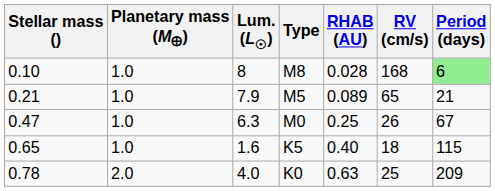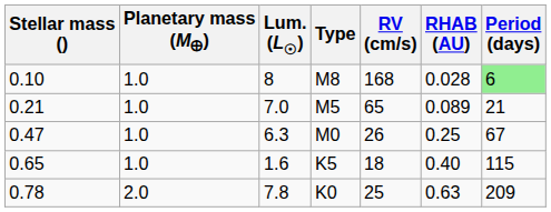 <table class="wikitable">
 <tr>
 <th>Stellar mass<br>()</th>
 <th>Planetary mass<br>(<em>M</em><sub>🜨</sub>)</th>
 <th>Lum.<br>(<em>L</em><sub>☉</sub>)</th>
 <th>Type</th>
+<th><a href='#'>RV</a><br>(cm/s)</th>
 <th><a href='#'>RHAB</a><br>(<a href='#'>AU</a>)</th>
-<th><a href='#'>RV</a><br>(cm/s)</th>
 <th><a href='#'>Period</a><br>(days)</th>
 </tr>
 <tr>
 <td>0.10</td>
 <td>1.0</td>
 <td>8</td>
 <td>M8</td>
+<td>168</td>
 <td>0.028</td>
-<td>168</td>
 <td style="background: lightgreen;">6</td>
 </tr>
 <tr>
 <td>0.21</td>
 <td>1.0</td>
-<td>7.9</td>
+<td>7.0</td>
 <td>M5</td>
+<td>65</td>
 <td>0.089</td>
-<td>65</td>
 <td>21</td>
 </tr>
 <tr>
 <td>0.47</td>
 <td>1.0</td>
 <td>6.3</td>
 <td>M0</td>
+<td>26</td>
 <td>0.25</td>
-<td>26</td>
 <td>67</td>
 </tr>
 <tr>
 <td>0.65</td>
 <td>1.0</td>
 <td>1.6</td>
 <td>K5</td>
+<td>18</td>
 <td>0.40</td>
-<td>18</td>
 <td>115</td>
 </tr>
 <tr>
 <td>0.78</td>
 <td>2.0</td>
-<td>4.0</td>
+<td>7.8</td>
 <td>K0</td>
+<td>25</td>
 <td>0.63</td>
-<td>25</td>
 <td>209</td>
 </tr>
 </table>
